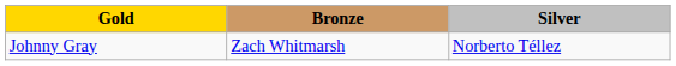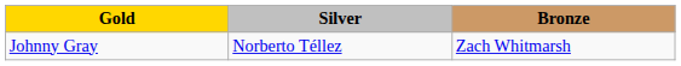 <table class="wikitable" style="text-align:left">
 <tr align="center">
 <td width=200 bgcolor=gold><strong>Gold</strong></td>
+<td width=200 bgcolor=silver><strong>Silver</strong></td>
 <td width=200 bgcolor=CC9966><strong>Bronze</strong></td>
-<td width=200 bgcolor=silver><strong>Silver</strong></td>
 </tr>
 <tr>
 <td><a href='#'>Johnny Gray</a><br><em></em></td>
+<td><a href='#'>Norberto Téllez</a><br><em></em></td>
 <td><a href='#'>Zach Whitmarsh</a><br><em></em></td>
-<td><a href='#'>Norberto Téllez</a><br><em></em></td>
 </tr>
 </table>
